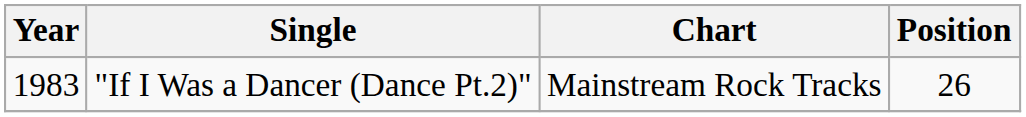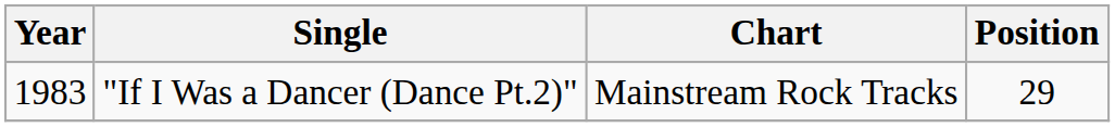 <table class="wikitable">
 <tr>
 <th align="left">Year</th>
 <th align="left">Single</th>
 <th align="left">Chart</th>
 <th align="left">Position</th>
 </tr>
 <tr>
 <td !align="left">1983</td>
 <td align="left">"If I Was a Dancer (Dance Pt.2)"</td>
 <td align="left">Mainstream Rock Tracks</td>
-<td align="center">26</td>
+<td align="center">29</td>
 </tr>
 <tr>
 </tr>
 </table>
